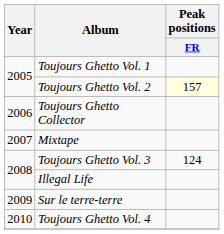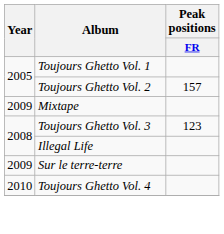 <table class="wikitable">
 <tr>
 <th align="center" rowspan="2" width="10">Year</th>
 <th align="center" rowspan="2" width="160">Album</th>
 <th align="center" colspan="1" width="30">Peak positions</th>
 </tr>
 <tr>
 <th scope="col" style="width:3em;font-size:90%;"><a href='#'>FR</a><br></th>
 </tr>
 <tr>
 <td align="center" rowspan="2">2005</td>
 <td><em>Toujours Ghetto Vol. 1</em></td>
 <td align="center"></td>
 </tr>
 <tr>
 <td><em>Toujours Ghetto Vol. 2</em></td>
-<td align="center" style="background: lightyellow;">157</td>
+<td align="center">157</td>
 </tr>
 <tr>
-<td align="center" rowspan="1">2006</td>
-<td><em>Toujours Ghetto Collector</em></td>
-<td align="center"></td>
-</tr>
-<tr>
-<td align="center" rowspan="1">2007</td>
+<td align="center" rowspan="1">2009</td>
 <td><em>Mixtape</em></td>
 <td align="center"></td>
 </tr>
 <tr>
 <td align="center" rowspan="2">2008</td>
 <td><em>Toujours Ghetto Vol. 3</em></td>
-<td align="center">124</td>
+<td align="center">123</td>
 </tr>
 <tr>
 <td><em>Illegal Life</em></td>
 <td align="center"></td>
 </tr>
 <tr>
 <td align="center" rowspan="1">2009</td>
 <td><em>Sur le terre-terre</em></td>
 <td align="center"></td>
 </tr>
 <tr>
 <td align="center" rowspan="1">2010</td>
 <td><em>Toujours Ghetto Vol. 4</em></td>
 <td align="center"></td>
 </tr>
 <tr>
 </tr>
 </table>
